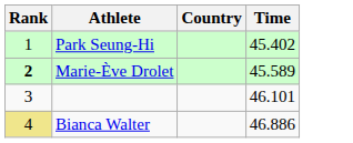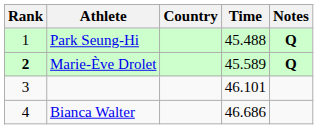 <table class="wikitable sortable" style="text-align:center">
 <tr>
 <th>Rank</th>
 <th>Athlete</th>
 <th>Country</th>
 <th>Time</th>
+<th>Notes</th>
 </tr>
 <tr bgcolor="#ccffcc">
 <td>1</td>
 <td align=left><a href='#'>Park Seung-Hi</a></td>
 <td align=left></td>
-<td>45.402</td>
+<td>45.488</td>
+<td><strong>Q</strong></td>
 </tr>
 <tr bgcolor="#ccffcc">
 <td><strong>2</strong></td>
 <td align=left><a href='#'>Marie-Ève Drolet</a></td>
 <td align=left></td>
 <td>45.589</td>
+<td><strong>Q</strong></td>
 </tr>
 <tr>
 <td>3</td>
 <td align=left></td>
 <td align=left></td>
 <td>46.101</td>
+<td></td>
 </tr>
 <tr>
-<td style="background: khaki;">4</td>
+<td>4</td>
 <td align=left><a href='#'>Bianca Walter</a></td>
 <td align=left></td>
-<td>46.886</td>
+<td>46.686</td>
+<td></td>
 </tr>
 </table>
